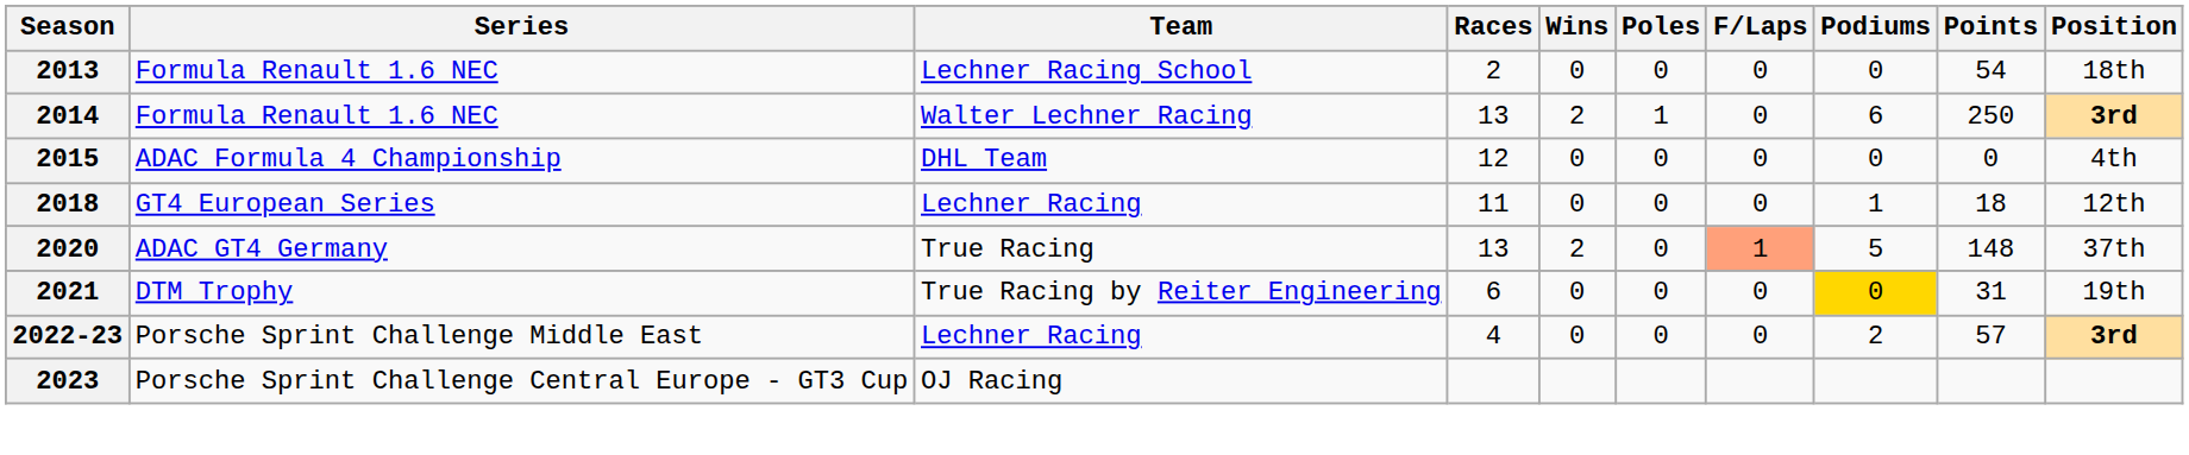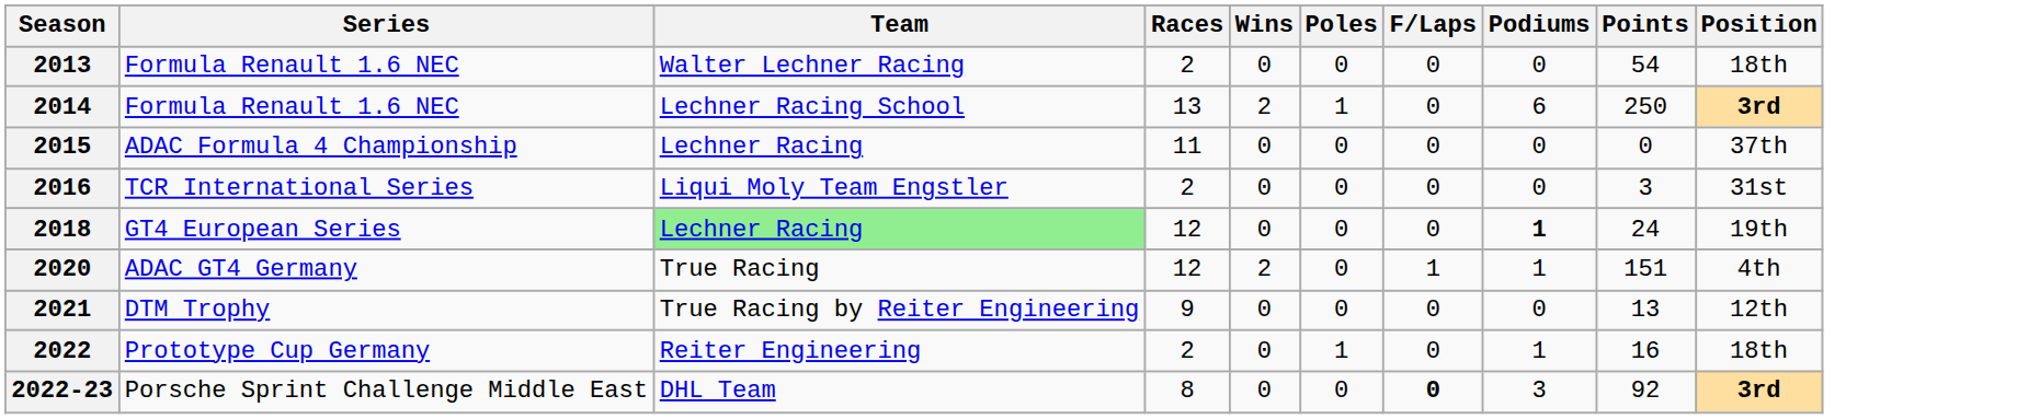 <table class="wikitable" style="font-size: 90%; text-align:center">
 <tr>
 <th>Season</th>
 <th>Series</th>
 <th>Team</th>
 <th>Races</th>
 <th>Wins</th>
 <th>Poles</th>
 <th>F/Laps</th>
 <th>Podiums</th>
 <th>Points</th>
 <th>Position</th>
 </tr>
 <tr>
 <th>2013</th>
 <td align=left><a href='#'>Formula Renault 1.6 NEC</a></td>
-<td align=left><a href='#'>Lechner Racing School</a></td>
+<td align=left><a href='#'>Walter Lechner Racing</a></td>
 <td>2</td>
 <td>0</td>
 <td>0</td>
 <td>0</td>
 <td>0</td>
 <td>54</td>
 <td>18th</td>
 </tr>
 <tr>
 <th>2014</th>
 <td align=left><a href='#'>Formula Renault 1.6 NEC</a></td>
-<td align=left><a href='#'>Walter Lechner Racing</a></td>
+<td align=left><a href='#'>Lechner Racing School</a></td>
 <td>13</td>
 <td>2</td>
 <td>1</td>
 <td>0</td>
 <td>6</td>
 <td>250</td>
 <td style="background:#FFDF9F;"><strong>3rd</strong></td>
 </tr>
 <tr>
 <th>2015</th>
 <td align=left><a href='#'>ADAC Formula 4 Championship</a></td>
-<td align=left><a href='#'>DHL Team</a></td>
-<td>12</td>
+<td align=left><a href='#'>Lechner Racing</a></td>
+<td>11</td>
 <td>0</td>
 <td>0</td>
 <td>0</td>
 <td>0</td>
 <td>0</td>
-<td>4th</td>
+<td>37th</td>
+</tr>
+<tr>
+<th>2016</th>
+<td align=left><a href='#'>TCR International Series</a></td>
+<td align=left><a href='#'>Liqui Moly Team Engstler</a></td>
+<td>2</td>
+<td>0</td>
+<td>0</td>
+<td>0</td>
+<td>0</td>
+<td>3</td>
+<td>31st</td>
 </tr>
 <tr>
 <th>2018</th>
 <td align=left><a href='#'>GT4 European Series</a></td>
-<td align=left><a href='#'>Lechner Racing</a></td>
-<td>11</td>
+<td align=left style="background: lightgreen;"><a href='#'>Lechner Racing</a></td>
+<td>12</td>
 <td>0</td>
 <td>0</td>
 <td>0</td>
-<td>1</td>
-<td>18</td>
-<td>12th</td>
+<td><strong>1</strong></td>
+<td>24</td>
+<td>19th</td>
 </tr>
 <tr>
 <th>2020</th>
 <td align=left><a href='#'>ADAC GT4 Germany</a></td>
 <td align=left>True Racing</td>
-<td>13</td>
+<td>12</td>
 <td>2</td>
 <td>0</td>
-<td style="background: lightsalmon;">1</td>
-<td>5</td>
-<td>148</td>
-<td>37th</td>
+<td>1</td>
+<td>1</td>
+<td>151</td>
+<td>4th</td>
 </tr>
 <tr>
 <th>2021</th>
 <td align=left><a href='#'>DTM Trophy</a></td>
 <td align=left nowrap>True Racing by <a href='#'>Reiter Engineering</a></td>
-<td>6</td>
+<td>9</td>
 <td>0</td>
 <td>0</td>
 <td>0</td>
-<td style="background: gold;">0</td>
-<td>31</td>
-<td>19th</td>
+<td>0</td>
+<td>13</td>
+<td>12th</td>
+</tr>
+<tr>
+<th>2022</th>
+<td align=left><a href='#'>Prototype Cup Germany</a></td>
+<td align=left><a href='#'>Reiter Engineering</a></td>
+<td>2</td>
+<td>0</td>
+<td>1</td>
+<td>0</td>
+<td>1</td>
+<td>16</td>
+<td>18th</td>
 </tr>
 <tr>
 <th nowrap>2022-23</th>
 <td align=left>Porsche Sprint Challenge Middle East</td>
-<td align=left><a href='#'>Lechner Racing</a></td>
-<td>4</td>
+<td align=left><a href='#'>DHL Team</a></td>
+<td>8</td>
 <td>0</td>
 <td>0</td>
-<td>0</td>
-<td>2</td>
-<td>57</td>
+<td><strong>0</strong></td>
+<td>3</td>
+<td>92</td>
 <td style="background:#FFDF9F;"><strong>3rd</strong></td>
 </tr>
-<tr>
-<th>2023</th>
-<td align=left nowrap>Porsche Sprint Challenge Central Europe - GT3 Cup</td>
-<td align=left>OJ Racing</td>
-<td></td>
-<td></td>
-<td></td>
-<td></td>
-<td></td>
-<td></td>
-<td></td>
-</tr>
 </table>
